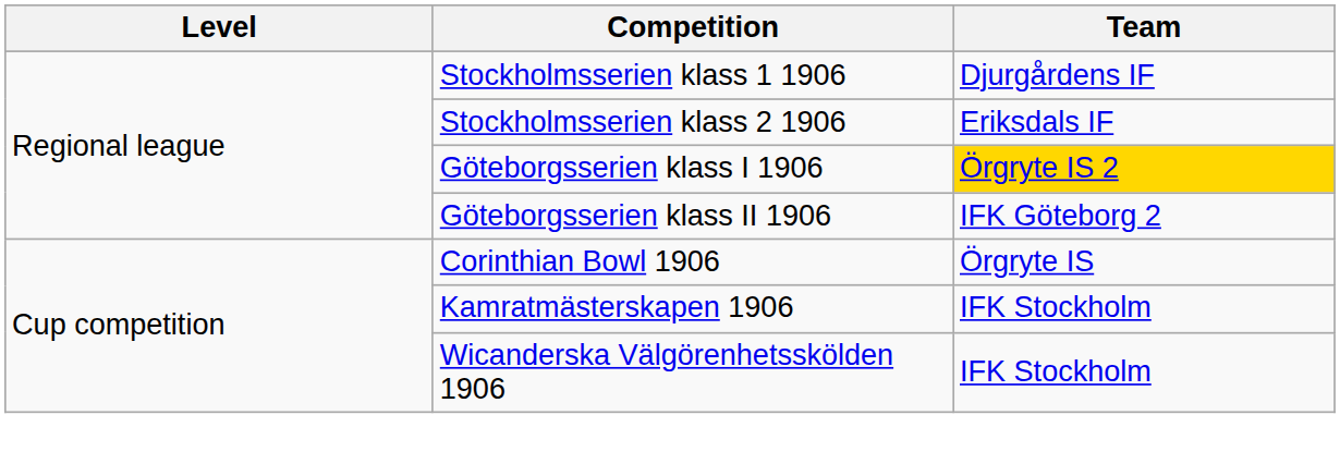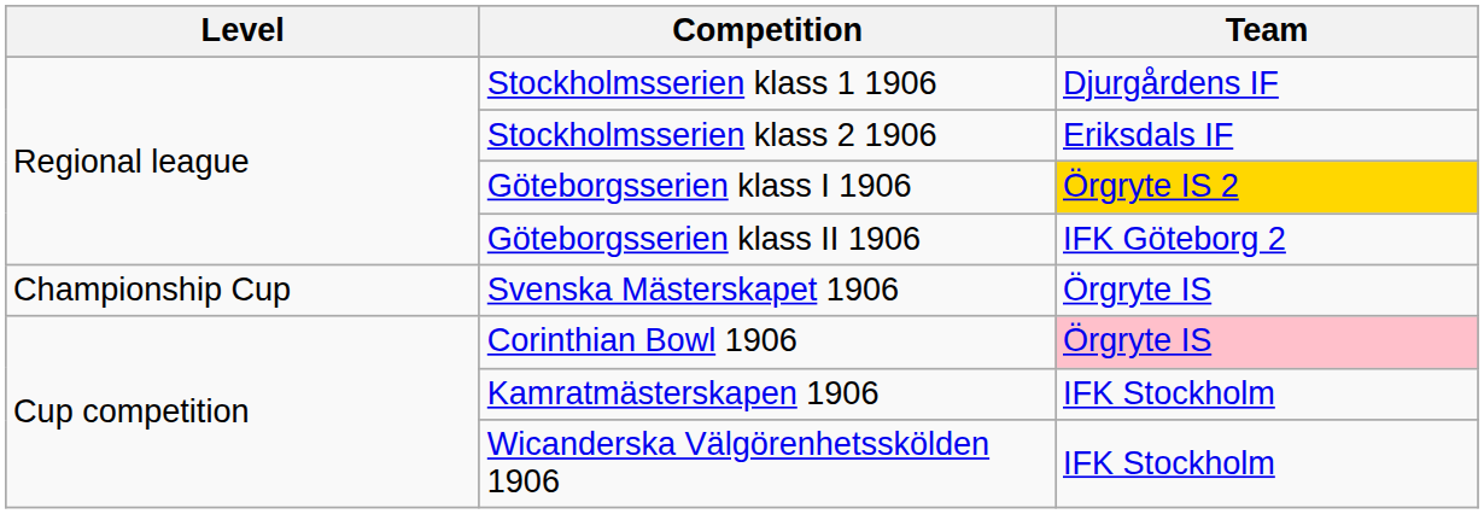 <table class="wikitable" style="text-align: left;">
 <tr>
 <th style="width: 225px;">Level</th>
 <th style="width: 275px;">Competition</th>
 <th style="width: 200px;">Team</th>
 </tr>
 <tr>
 <td rowspan=4>Regional league</td>
 <td><a href='#'>Stockholmsserien</a> klass 1 1906</td>
 <td><a href='#'>Djurgårdens IF</a></td>
 </tr>
 <tr>
 <td><a href='#'>Stockholmsserien</a> klass 2 1906</td>
 <td><a href='#'>Eriksdals IF</a></td>
 </tr>
 <tr>
 <td><a href='#'>Göteborgsserien</a> klass I 1906</td>
 <td style="background: gold;"><a href='#'>Örgryte IS 2</a></td>
 </tr>
 <tr>
 <td><a href='#'>Göteborgsserien</a> klass II 1906</td>
 <td><a href='#'>IFK Göteborg 2</a></td>
 </tr>
 <tr>
+<td>Championship Cup</td>
+<td><a href='#'>Svenska Mästerskapet</a> 1906</td>
+<td><a href='#'>Örgryte IS</a></td>
+</tr>
+<tr>
 <td rowspan=3>Cup competition</td>
 <td><a href='#'>Corinthian Bowl</a> 1906</td>
-<td><a href='#'>Örgryte IS</a></td>
+<td style="background: pink;"><a href='#'>Örgryte IS</a></td>
 </tr>
 <tr>
 <td><a href='#'>Kamratmästerskapen</a> 1906</td>
 <td><a href='#'>IFK Stockholm</a></td>
 </tr>
 <tr>
 <td><a href='#'>Wicanderska Välgörenhetsskölden</a> 1906</td>
 <td><a href='#'>IFK Stockholm</a></td>
 </tr>
 </table>
